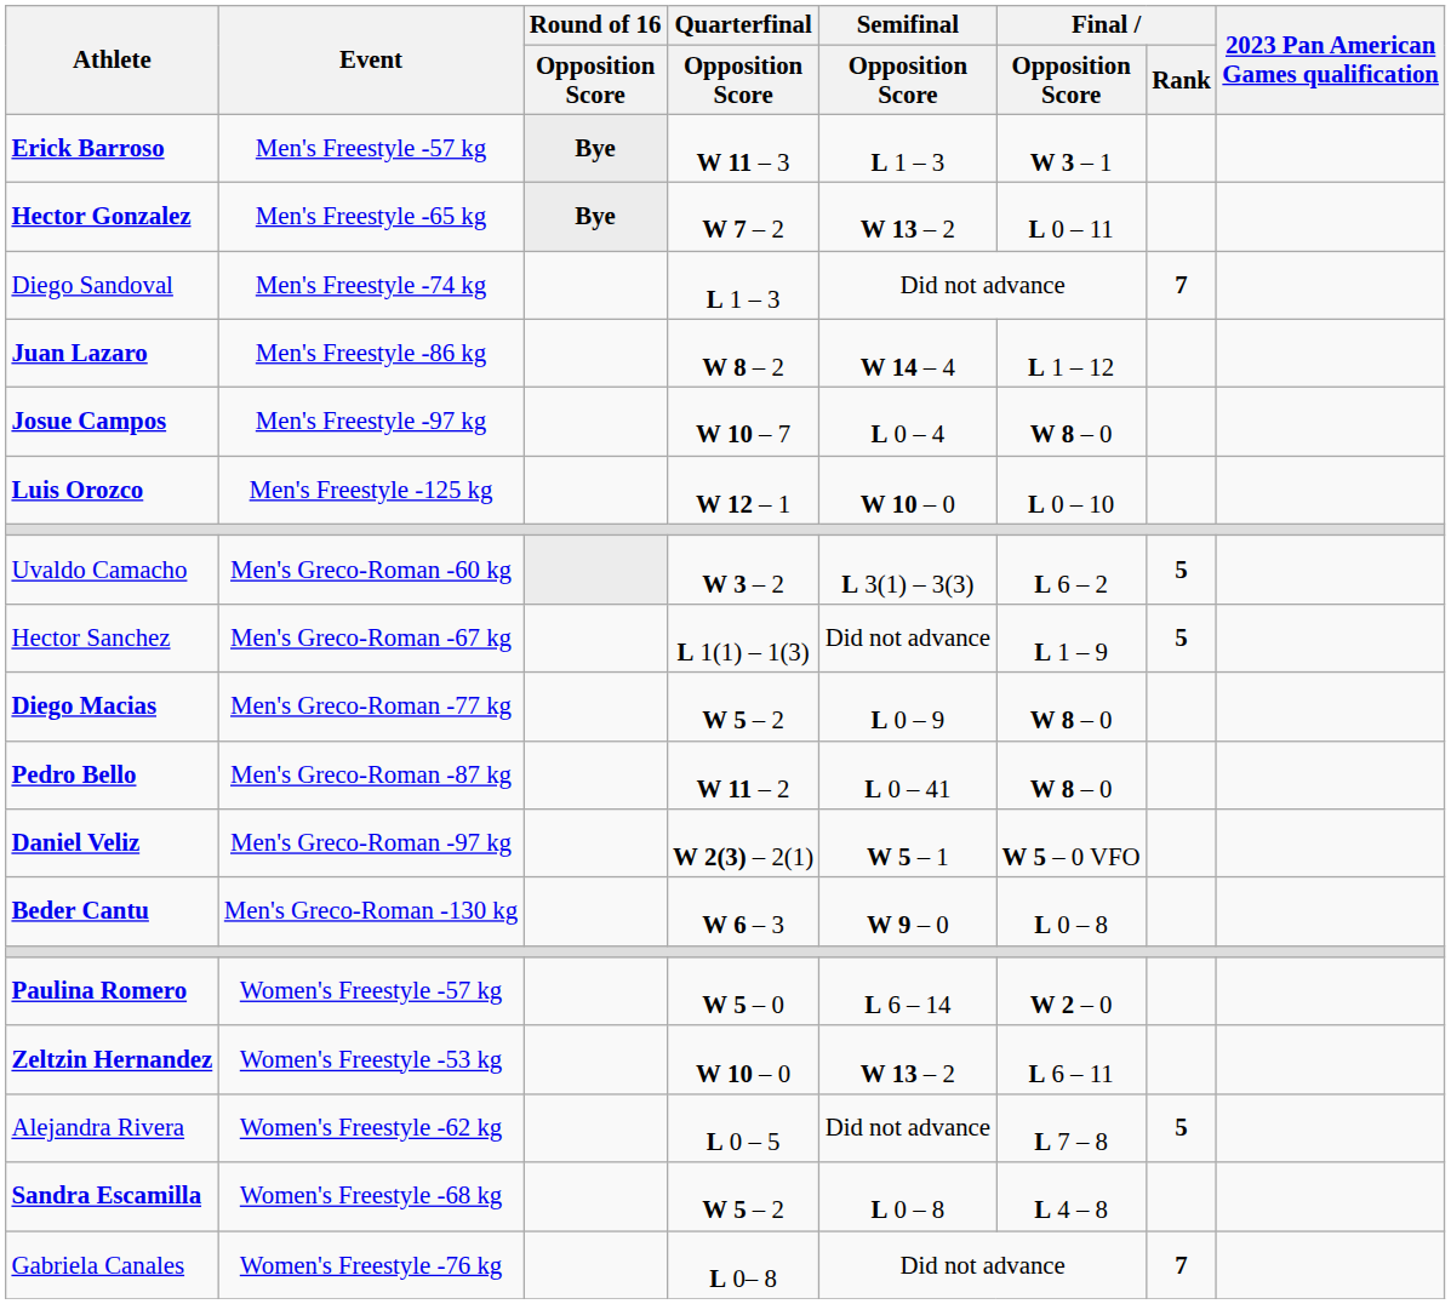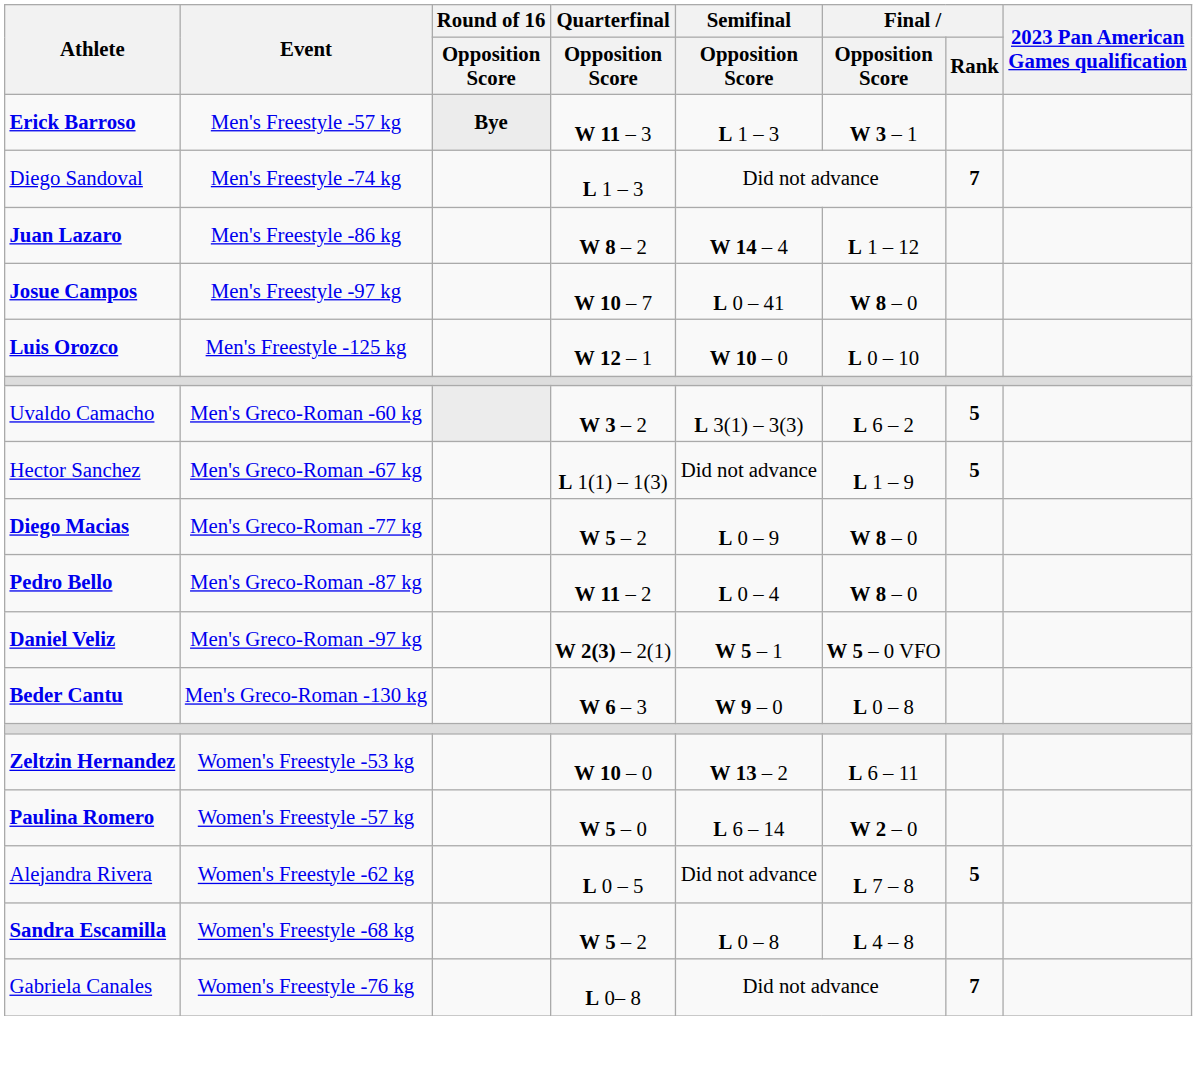 <table class="wikitable">
 <tr>
 <th rowspan="2">Athlete</th>
 <th rowspan="2">Event</th>
 <th>Round of 16</th>
 <th>Quarterfinal</th>
 <th>Semifinal</th>
 <th colspan="2">Final / </th>
 <th rowspan="2" style="white-space: nowrap;"><a href='#'>2023 Pan American <br> Games qualification</a></th>
 </tr>
 <tr>
 <th>Opposition<br>Score</th>
 <th>Opposition<br>Score</th>
 <th>Opposition<br>Score</th>
 <th>Opposition<br>Score</th>
 <th>Rank</th>
 </tr>
 <tr align="center">
 <td style="white-space: nowrap;" align="left"><strong><a href='#'>Erick Barroso</a></strong></td>
 <td><a href='#'>Men's Freestyle -57 kg</a></td>
 <td style="background: #ECECEC; vertical-align: middle; text-align: center; " class="table-cast"><strong>Bye</strong></td>
 <td><br><strong>W</strong> <strong>11</strong> – 3</td>
 <td style="white-space: nowrap;"><br><strong>L</strong> 1 – 3</td>
 <td style="white-space: nowrap;"><br><strong>W</strong> <strong>3</strong> – 1</td>
 <td></td>
 <td></td>
 </tr>
 <tr align="center">
-<td style="white-space: nowrap;" align="left"><a href='#'><strong>Hector Gonzalez</strong></a></td>
-<td><a href='#'>Men's Freestyle -65 kg</a></td>
-<td style="background: #ECECEC; vertical-align: middle; text-align: center; " class="table-cast"><strong>Bye</strong></td>
-<td><br><strong>W</strong> <strong>7</strong> – 2</td>
-<td><br><strong>W</strong> <strong>13</strong> – 2</td>
-<td><br><strong>L</strong> 0 – 11</td>
-<td></td>
-<td></td>
-</tr>
-<tr align="center">
 <td style="white-space: nowrap;" align="left"><a href='#'>Diego Sandoval</a></td>
 <td><a href='#'>Men's Freestyle -74 kg</a></td>
 <td></td>
 <td><br><strong>L</strong> 1 – 3</td>
 <td colspan="2">Did not advance</td>
 <td><strong>7</strong></td>
 <td></td>
 </tr>
 <tr align="center">
 <td style="white-space: nowrap;" align="left"><strong><a href='#'>Juan Lazaro</a></strong></td>
 <td><a href='#'>Men's Freestyle -86 kg</a></td>
 <td></td>
 <td><br><strong>W</strong> <strong>8</strong> – 2</td>
 <td><br><strong>W</strong> <strong>14</strong> – 4</td>
 <td><br><strong>L</strong> 1 – 12</td>
 <td></td>
 <td></td>
 </tr>
 <tr align="center">
 <td style="white-space: nowrap;" align="left"><strong><a href='#'>Josue Campos</a></strong></td>
 <td><a href='#'>Men's Freestyle -97 kg</a></td>
 <td></td>
 <td><br><strong>W</strong> <strong>10</strong> – 7</td>
-<td><br><strong>L</strong> 0 – 4</td>
+<td><br><strong>L</strong> 0 – 41</td>
 <td><br><strong>W</strong> <strong>8</strong> – 0</td>
 <td></td>
 <td></td>
 </tr>
 <tr align="center">
 <td style="white-space: nowrap;" align="left"><a href='#'><strong>Luis Orozco</strong></a></td>
 <td><a href='#'>Men's Freestyle -125 kg</a></td>
 <td></td>
 <td><br><strong>W</strong> <strong>12</strong> – 1</td>
 <td><br><strong>W</strong> <strong>10</strong> – 0</td>
 <td><br><strong>L</strong> 0 – 10</td>
 <td></td>
 <td></td>
 </tr>
 <tr bgcolor="#ddd">
 <td colspan="8"></td>
 </tr>
 <tr align="center">
 <td style="white-space: nowrap;" align="left"><a href='#'>Uvaldo Camacho</a></td>
 <td><a href='#'>Men's Greco-Roman -60 kg</a></td>
 <td style="background: #ECECEC; vertical-align: middle; text-align: center; " class="table-cast"></td>
 <td><br><strong>W</strong> <strong>3</strong> – 2</td>
 <td><br><strong>L</strong> 3(1) – 3(3)</td>
 <td><br><strong>L</strong> 6 – 2</td>
 <td><strong>5</strong></td>
 <td></td>
 </tr>
 <tr align="center">
 <td style="white-space: nowrap;" align="left"><a href='#'>Hector Sanchez</a></td>
 <td><a href='#'>Men's Greco-Roman -67 kg</a></td>
 <td></td>
 <td><br><strong>L</strong> 1(1) – 1(3)</td>
 <td>Did not advance</td>
 <td><br><strong>L</strong> 1 – 9</td>
 <td><strong>5</strong></td>
 <td></td>
 </tr>
 <tr align="center">
 <td align="left"><a href='#'><strong>Diego Macias</strong></a></td>
 <td><a href='#'>Men's Greco-Roman -77 kg</a></td>
 <td></td>
 <td><br><strong>W</strong> <strong>5</strong> – 2</td>
 <td><br><strong>L</strong> 0 – 9</td>
 <td><br><strong>W</strong> <strong>8</strong> – 0</td>
 <td></td>
 <td></td>
 </tr>
 <tr align="center">
 <td style="white-space: nowrap;" align="left"><strong><a href='#'>Pedro Bello</a></strong></td>
 <td><a href='#'>Men's Greco-Roman -87 kg</a></td>
 <td></td>
 <td><br><strong>W</strong> <strong>11</strong> – 2</td>
-<td><br><strong>L</strong> 0 – 41</td>
+<td><br><strong>L</strong> 0 – 4</td>
 <td><br><strong>W</strong> <strong>8</strong> – 0</td>
 <td></td>
 <td></td>
 </tr>
 <tr align="center">
 <td style="white-space: nowrap;" align="left"><strong><a href='#'>Daniel Veliz</a></strong></td>
 <td><a href='#'>Men's Greco-Roman -97 kg</a></td>
 <td></td>
 <td><br><strong>W</strong> <strong>2(3)</strong> – 2(1)</td>
 <td><br><strong>W</strong> <strong>5</strong> – 1</td>
 <td><br><strong>W</strong> <strong>5</strong> – 0 VFO</td>
 <td></td>
 <td></td>
 </tr>
 <tr align="center">
 <td style="white-space: nowrap;" align="left"><strong><a href='#'>Beder Cantu</a></strong></td>
 <td><a href='#'>Men's Greco-Roman -130 kg</a></td>
 <td></td>
 <td><br><strong>W</strong> <strong>6</strong> – 3</td>
 <td><br><strong>W</strong> <strong>9</strong> – 0</td>
 <td><br><strong>L</strong> 0 – 8</td>
 <td></td>
 <td></td>
 </tr>
 <tr bgcolor="#ddd">
 <td colspan="8"></td>
 </tr>
 <tr align="center">
+<td style="white-space: nowrap;" align="left"><strong><a href='#'>Zeltzin Hernandez</a></strong></td>
+<td><a href='#'>Women's Freestyle -53 kg</a></td>
+<td></td>
+<td><br><strong>W</strong> <strong>10</strong> – 0</td>
+<td><br><strong>W</strong> <strong>13</strong> – 2</td>
+<td><br><strong>L</strong> 6 – 11</td>
+<td></td>
+<td></td>
+</tr>
+<tr align="center">
 <td style="white-space: nowrap;" align="left"><strong><a href='#'>Paulina Romero</a></strong></td>
 <td><a href='#'>Women's Freestyle -57 kg</a></td>
 <td></td>
 <td><br><strong>W</strong> <strong>5</strong> – 0</td>
 <td><br><strong>L</strong> 6 – 14</td>
 <td><br><strong>W</strong> <strong>2</strong> – 0</td>
-<td></td>
-<td></td>
-</tr>
-<tr align="center">
-<td style="white-space: nowrap;" align="left"><strong><a href='#'>Zeltzin Hernandez</a></strong></td>
-<td><a href='#'>Women's Freestyle -53 kg</a></td>
-<td></td>
-<td><br><strong>W</strong> <strong>10</strong> – 0</td>
-<td><br><strong>W</strong> <strong>13</strong> – 2</td>
-<td><br><strong>L</strong> 6 – 11</td>
 <td></td>
 <td></td>
 </tr>
 <tr align="center">
 <td style="white-space: nowrap;" align="left"><a href='#'>Alejandra Rivera</a></td>
 <td><a href='#'>Women's Freestyle -62 kg</a></td>
 <td></td>
 <td><br><strong>L</strong> 0 – 5</td>
 <td>Did not advance</td>
 <td><br><strong>L</strong> 7 – 8</td>
 <td><strong>5</strong></td>
 <td></td>
 </tr>
 <tr align="center">
 <td style="white-space: nowrap;" align="left"><strong><a href='#'>Sandra Escamilla</a></strong></td>
 <td><a href='#'>Women's Freestyle -68 kg</a></td>
 <td></td>
 <td><br><strong>W</strong> <strong>5</strong> – 2</td>
 <td><br><strong>L</strong> 0 – 8</td>
 <td><br><strong>L</strong> 4 – 8</td>
 <td><strong></strong></td>
 <td></td>
 </tr>
 <tr align="center">
 <td style="white-space: nowrap;" align="left"><a href='#'>Gabriela Canales</a></td>
 <td><a href='#'>Women's Freestyle -76 kg</a></td>
 <td></td>
 <td><br><strong>L</strong> 0– 8</td>
 <td colspan="2">Did not advance</td>
 <td><strong>7</strong></td>
 <td></td>
 </tr>
 </table>
